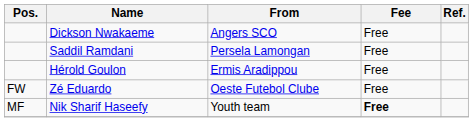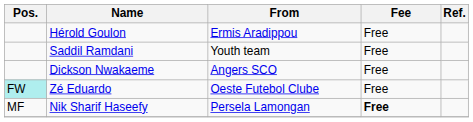 <table class="wikitable">
 <tr>
 <th style="width:50px">Pos.</th>
 <th style="width:210px">Name</th>
 <th style="width:200px">From</th>
 <th style="width:100px">Fee</th>
 <th style="width:20px">Ref.</th>
 </tr>
 <tr>
 <td></td>
+<td align=left> <a href='#'>Hérold Goulon</a></td>
+<td> <a href='#'>Ermis Aradippou</a></td>
+<td>Free</td>
+<td></td>
+</tr>
+<tr>
+<td></td>
+<td align=left> <a href='#'>Saddil Ramdani</a></td>
+<td>Youth team</td>
+<td>Free</td>
+<td></td>
+</tr>
+<tr>
+<td></td>
 <td align=left> <a href='#'>Dickson Nwakaeme</a></td>
 <td> <a href='#'>Angers SCO</a></td>
 <td>Free</td>
 <td></td>
 </tr>
 <tr>
-<td></td>
-<td align=left> <a href='#'>Saddil Ramdani</a></td>
-<td> <a href='#'>Persela Lamongan</a></td>
-<td>Free</td>
-<td></td>
-</tr>
-<tr>
-<td></td>
-<td align=left> <a href='#'>Hérold Goulon</a></td>
-<td> <a href='#'>Ermis Aradippou</a></td>
-<td>Free</td>
-<td></td>
-</tr>
-<tr>
-<td>FW</td>
+<td style="background: paleturquoise;">FW</td>
 <td> <a href='#'>Zé Eduardo</a></td>
 <td> <a href='#'>Oeste Futebol Clube</a></td>
 <td>Free</td>
 <td></td>
 </tr>
 <tr>
 <td>MF</td>
 <td> <a href='#'>Nik Sharif Haseefy</a></td>
-<td>Youth team</td>
+<td> <a href='#'>Persela Lamongan</a></td>
 <td><strong>Free</strong></td>
 <td></td>
 </tr>
 <tr>
 </tr>
 </table>
